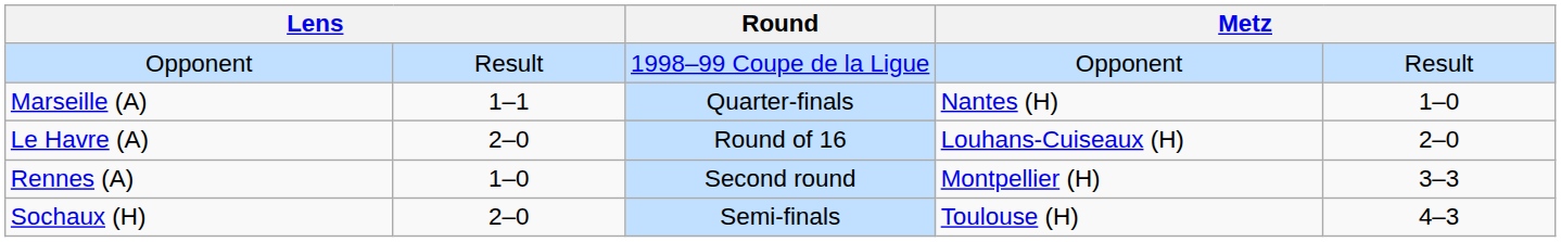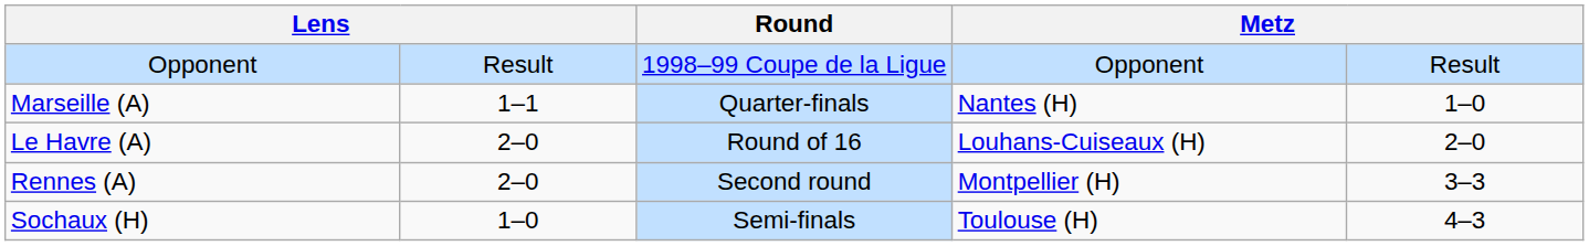 <table class="wikitable" style="text-align:center; white-space:nowrap;">
 <tr>
 <th colspan="2"><a href='#'>Lens</a></th>
 <th>Round</th>
 <th colspan="2"><a href='#'>Metz</a></th>
 </tr>
 <tr style="background:#C1E0FF;">
 <td style="width:25%;">Opponent</td>
 <td style="width:15%;">Result</td>
 <td><a href='#'>1998–99 Coupe de la Ligue</a></td>
 <td style="width:25%;">Opponent</td>
 <td style="width:15%;">Result</td>
 </tr>
 <tr>
 <td style="text-align:left"><a href='#'>Marseille</a> (A)</td>
 <td>1–1  </td>
 <td style="background:#C1E0FF;">Quarter-finals</td>
 <td style="text-align:left"><a href='#'>Nantes</a> (H)</td>
 <td>1–0</td>
 </tr>
 <tr>
 <td style="text-align:left"><a href='#'>Le Havre</a> (A)</td>
 <td>2–0</td>
 <td style="background:#C1E0FF;">Round of 16</td>
 <td style="text-align:left"><a href='#'>Louhans-Cuiseaux</a> (H)</td>
 <td>2–0</td>
 </tr>
 <tr>
 <td style="text-align:left"><a href='#'>Rennes</a> (A)</td>
-<td>1–0</td>
+<td>2–0 </td>
 <td style="background:#C1E0FF;">Second round</td>
 <td style="text-align:left"><a href='#'>Montpellier</a> (H)</td>
 <td>3–3  </td>
 </tr>
 <tr>
 <td style="text-align:left"><a href='#'>Sochaux</a> (H)</td>
-<td>2–0 </td>
+<td>1–0</td>
 <td style="background:#C1E0FF;">Semi-finals</td>
 <td style="text-align:left"><a href='#'>Toulouse</a> (H)</td>
 <td>4–3</td>
 </tr>
 </table>
